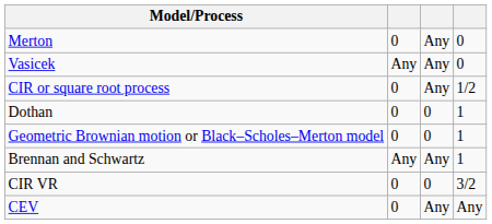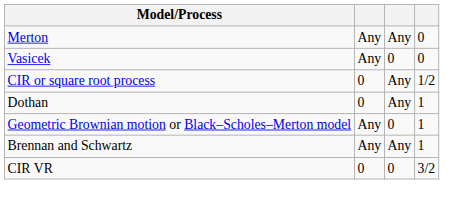 <table class="wikitable">
 <tr>
 <th>Model/Process</th>
 <th></th>
 <th></th>
 <th></th>
 </tr>
 <tr>
 <td><a href='#'>Merton</a></td>
-<td>0</td>
+<td>Any</td>
 <td>Any</td>
 <td>0</td>
 </tr>
 <tr>
 <td><a href='#'>Vasicek</a></td>
 <td>Any</td>
-<td>Any</td>
+<td>0</td>
 <td>0</td>
 </tr>
 <tr>
 <td><a href='#'>CIR or square root process</a></td>
 <td>0</td>
 <td>Any</td>
 <td>1/2</td>
 </tr>
 <tr>
 <td>Dothan</td>
 <td>0</td>
-<td>0</td>
+<td>Any</td>
 <td>1</td>
 </tr>
 <tr>
 <td><a href='#'>Geometric Brownian motion</a> or <a href='#'>Black–Scholes–Merton model</a></td>
-<td>0</td>
+<td>Any</td>
 <td>0</td>
 <td>1</td>
 </tr>
 <tr>
 <td>Brennan and Schwartz</td>
 <td>Any</td>
 <td>Any</td>
 <td>1</td>
 </tr>
 <tr>
 <td>CIR VR</td>
 <td>0</td>
 <td>0</td>
 <td>3/2</td>
 </tr>
-<tr>
-<td><a href='#'>CEV</a></td>
-<td>0</td>
-<td>Any</td>
-<td>Any</td>
-</tr>
 </table>
